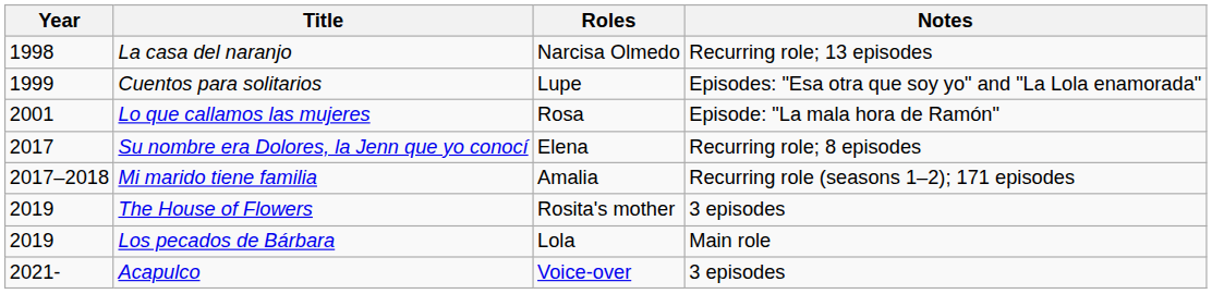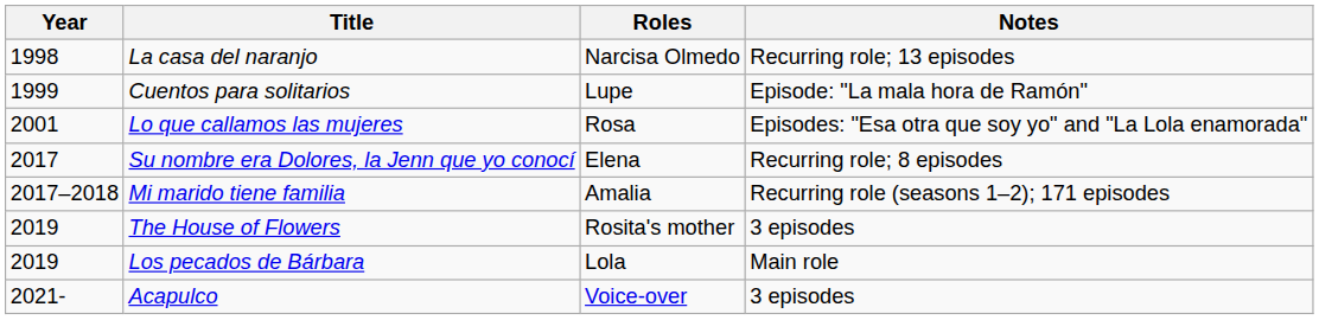 <table class="wikitable sortable">
 <tr>
 <th>Year</th>
 <th>Title</th>
 <th>Roles</th>
 <th>Notes</th>
 </tr>
 <tr>
 <td>1998</td>
 <td><em>La casa del naranjo</em></td>
 <td>Narcisa Olmedo</td>
 <td>Recurring role; 13 episodes</td>
 </tr>
 <tr>
 <td>1999</td>
 <td><em>Cuentos para solitarios</em></td>
 <td>Lupe</td>
-<td>Episodes: "Esa otra que soy yo" and "La Lola enamorada"</td>
+<td>Episode: "La mala hora de Ramón"</td>
 </tr>
 <tr>
 <td>2001</td>
 <td><em><a href='#'>Lo que callamos las mujeres</a></em></td>
 <td>Rosa</td>
-<td>Episode: "La mala hora de Ramón"</td>
+<td>Episodes: "Esa otra que soy yo" and "La Lola enamorada"</td>
 </tr>
 <tr>
 <td>2017</td>
 <td><em><a href='#'>Su nombre era Dolores, la Jenn que yo conocí</a></em></td>
 <td>Elena</td>
 <td>Recurring role; 8 episodes</td>
 </tr>
 <tr>
 <td>2017–2018</td>
 <td><em><a href='#'>Mi marido tiene familia</a></em></td>
 <td>Amalia</td>
 <td>Recurring role (seasons 1–2); 171 episodes</td>
 </tr>
 <tr>
 <td>2019</td>
 <td><em><a href='#'>The House of Flowers</a></em></td>
 <td>Rosita's mother</td>
 <td>3 episodes</td>
 </tr>
 <tr>
 <td>2019</td>
 <td><em><a href='#'>Los pecados de Bárbara</a></em></td>
 <td>Lola</td>
 <td>Main role</td>
 </tr>
 <tr>
 <td>2021-</td>
 <td><em><a href='#'>Acapulco</a></em></td>
 <td><a href='#'>Voice-over</a></td>
 <td>3 episodes</td>
 </tr>
 </table>
